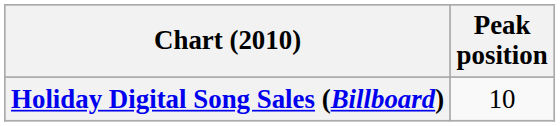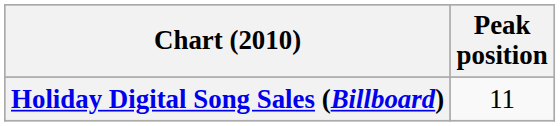 <table class="wikitable plainrowheaders" style="text-align:center">
 <tr>
 <th scope="col">Chart (2010)</th>
 <th scope="col">Peak<br>position</th>
 </tr>
 <tr>
 <th scope="row"><a href='#'>Holiday Digital Song Sales</a> (<em><a href='#'>Billboard</a></em>)</th>
-<td>10</td>
+<td>11</td>
 </tr>
 </table>
